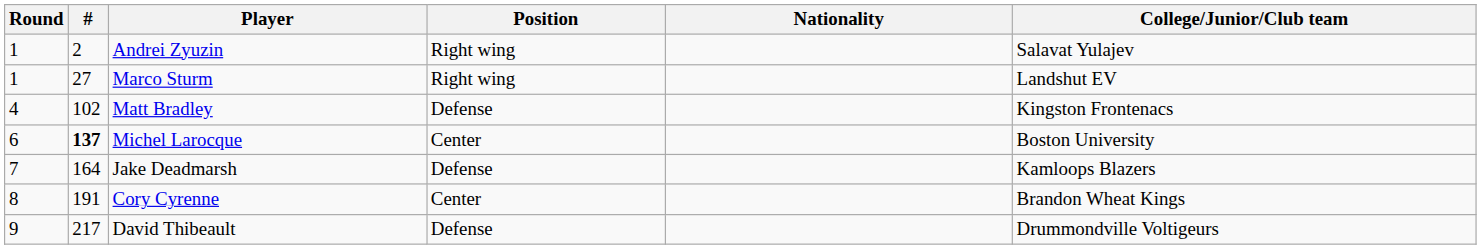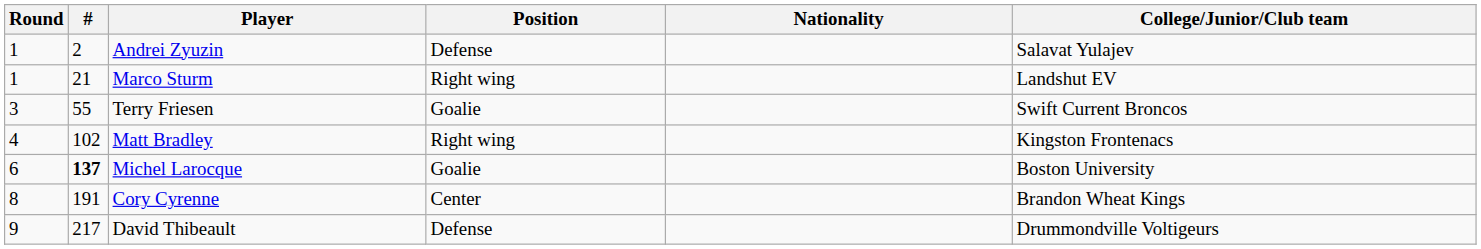 <table class="wikitable">
 <tr>
 <th bgcolor="#DDDDFF" width="2.75%">Round</th>
 <th bgcolor="#DDDDFF" width="2.75%">#</th>
 <th bgcolor="#DDDDFF" width="22.0%">Player</th>
 <th bgcolor="#DDDDFF" width="16.5%">Position</th>
 <th bgcolor="#DDDDFF" width="24.0%">Nationality</th>
 <th bgcolor="#DDDDFF" width="100.0%">College/Junior/Club team</th>
 </tr>
 <tr>
 <td>1</td>
 <td>2</td>
 <td><a href='#'>Andrei Zyuzin</a></td>
-<td>Right wing</td>
+<td>Defense</td>
 <td></td>
 <td>Salavat Yulajev</td>
 </tr>
 <tr>
 <td>1</td>
-<td>27</td>
+<td>21</td>
 <td><a href='#'>Marco Sturm</a></td>
 <td>Right wing</td>
 <td></td>
 <td>Landshut EV</td>
 </tr>
 <tr>
+<td>3</td>
+<td>55</td>
+<td>Terry Friesen</td>
+<td>Goalie</td>
+<td></td>
+<td>Swift Current Broncos</td>
+</tr>
+<tr>
 <td>4</td>
 <td>102</td>
 <td><a href='#'>Matt Bradley</a></td>
-<td>Defense</td>
+<td>Right wing</td>
 <td></td>
 <td>Kingston Frontenacs</td>
 </tr>
 <tr>
 <td>6</td>
 <td><strong>137</strong></td>
 <td><a href='#'>Michel Larocque</a></td>
-<td>Center</td>
+<td>Goalie</td>
 <td></td>
 <td>Boston University</td>
-</tr>
-<tr>
-<td>7</td>
-<td>164</td>
-<td>Jake Deadmarsh</td>
-<td>Defense</td>
-<td></td>
-<td>Kamloops Blazers</td>
 </tr>
 <tr>
 <td>8</td>
 <td>191</td>
 <td><a href='#'>Cory Cyrenne</a></td>
 <td>Center</td>
 <td></td>
 <td>Brandon Wheat Kings</td>
 </tr>
 <tr>
 <td>9</td>
 <td>217</td>
 <td>David Thibeault</td>
 <td>Defense</td>
 <td></td>
 <td>Drummondville Voltigeurs</td>
 </tr>
 </table>
